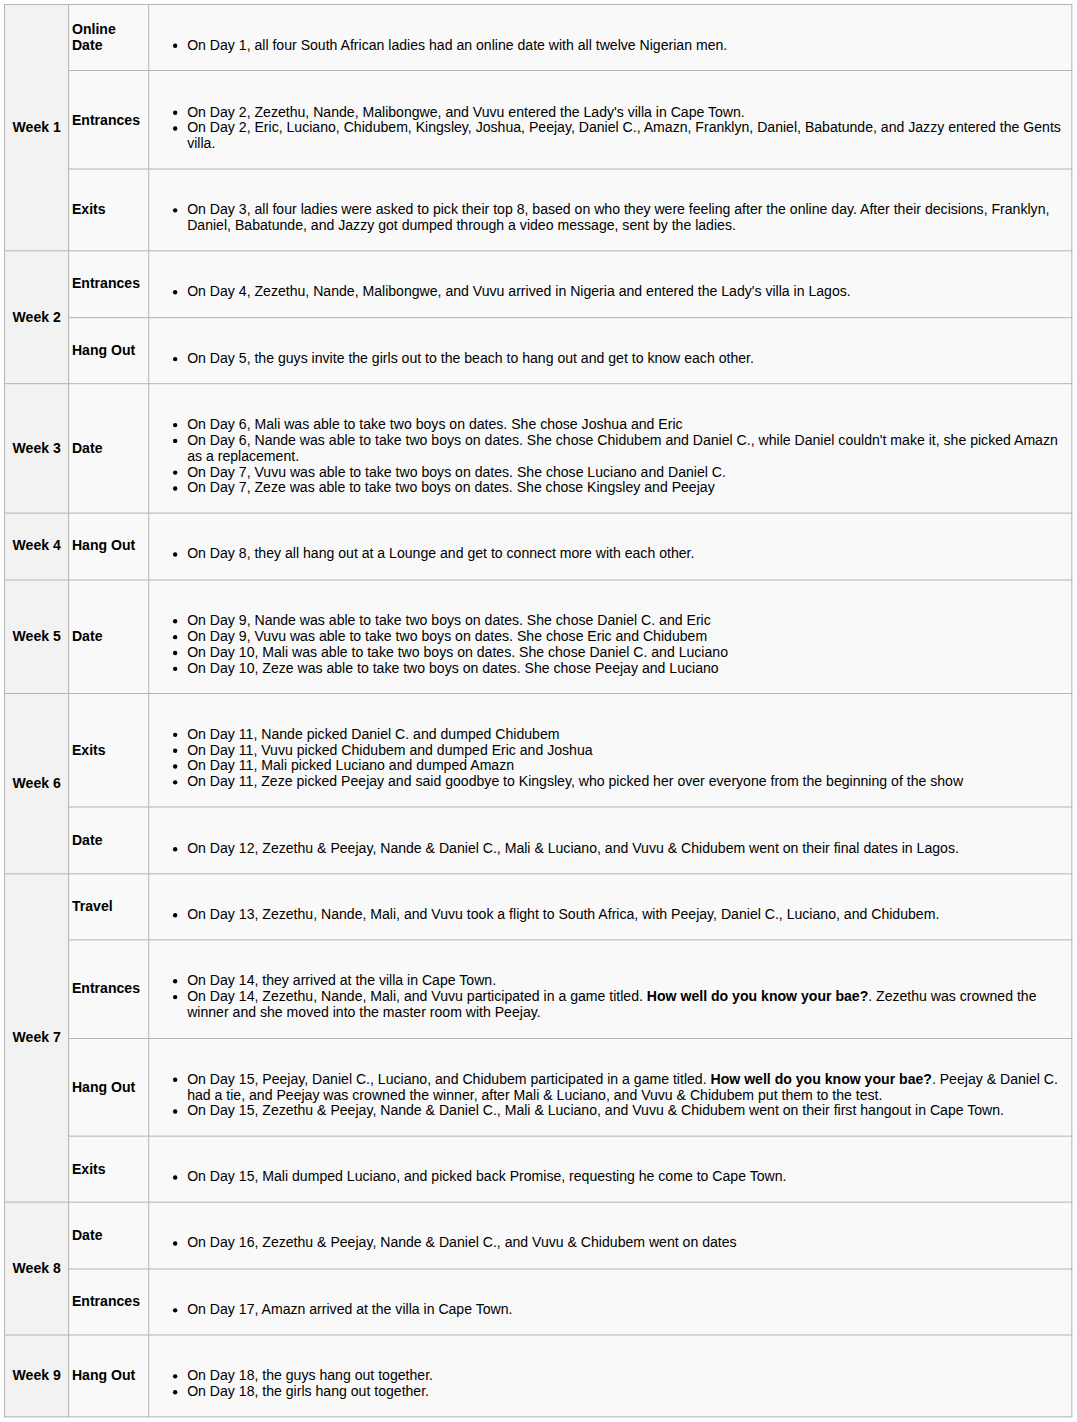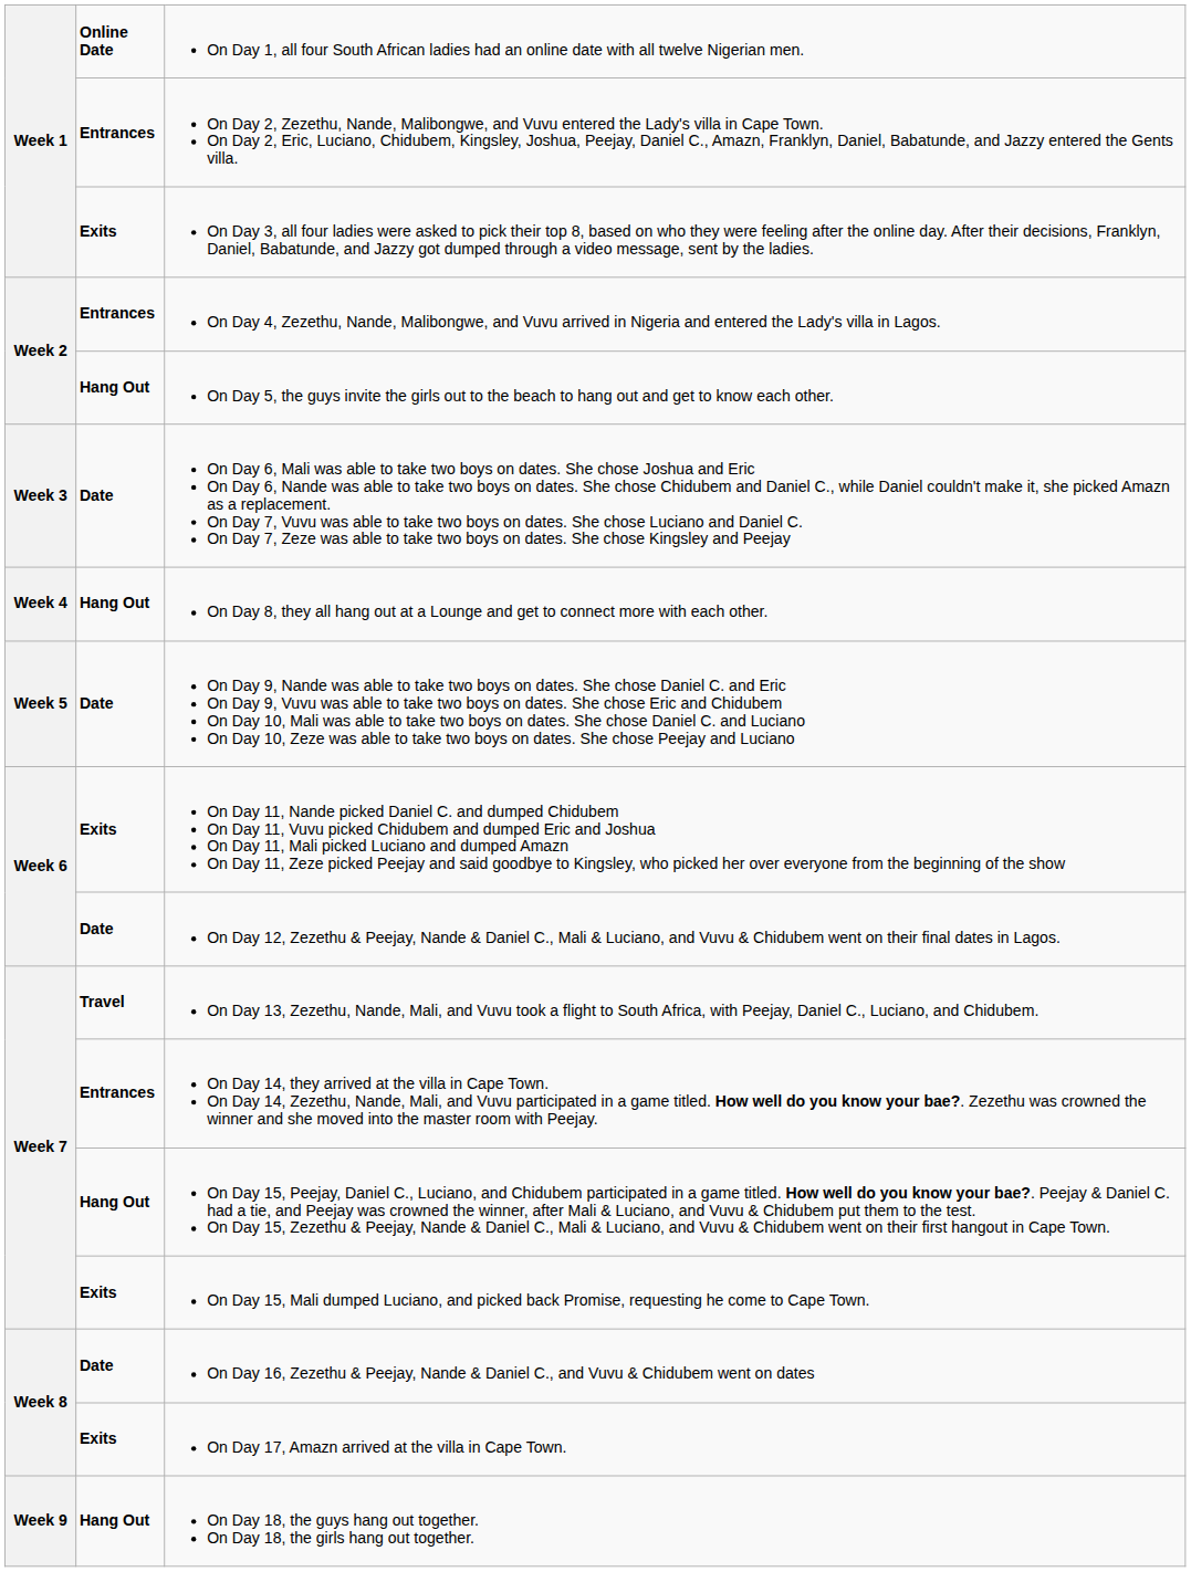 <table class="wikitable" style="width: 96%; margin-left: auto; margin-right: auto;">
 <tr>
 <th rowspan=3 style="width: 6%;">Week 1</th>
 <td><strong>Online Date</strong></td>
 <td><br><ul><li>On Day 1, all four South African ladies had an online date with all twelve Nigerian men.</li></ul></td>
 </tr>
 <tr>
 <td><strong>Entrances</strong></td>
 <td><br><ul><li>On Day 2, Zezethu, Nande, Malibongwe, and Vuvu entered the Lady's villa in Cape Town.</li><li>On Day 2, Eric, Luciano, Chidubem, Kingsley, Joshua, Peejay, Daniel C., Amazn, Franklyn, Daniel, Babatunde, and Jazzy entered the Gents villa.</li></ul></td>
 </tr>
 <tr>
 <td><strong>Exits</strong></td>
 <td><br><ul><li>On Day 3, all four ladies were asked to pick their top 8, based on who they were feeling after the online day. After their decisions, Franklyn, Daniel, Babatunde, and Jazzy got dumped through a video message, sent by the ladies.</li></ul></td>
 </tr>
 <tr>
 <th rowspan=2 style="width: 6%;">Week 2</th>
 <td><strong>Entrances</strong></td>
 <td><br><ul><li>On Day 4, Zezethu, Nande, Malibongwe, and Vuvu arrived in Nigeria and entered the Lady's villa in Lagos.</li></ul></td>
 </tr>
 <tr>
 <td><strong>Hang Out</strong></td>
 <td><br><ul><li>On Day 5, the guys invite the girls out to the beach to hang out and get to know each other.</li></ul></td>
 </tr>
 <tr>
 <th rowspan=1 style="width: 6%;">Week 3</th>
 <td><strong>Date</strong></td>
 <td><br><ul><li>On Day 6, Mali was able to take two boys on dates. She chose Joshua and Eric</li><li>On Day 6, Nande was able to take two boys on dates. She chose Chidubem and Daniel C., while Daniel couldn't make it, she picked Amazn as a replacement.</li><li>On Day 7, Vuvu was able to take two boys on dates. She chose Luciano and Daniel C.</li><li>On Day 7, Zeze was able to take two boys on dates. She chose Kingsley and Peejay</li></ul></td>
 </tr>
 <tr>
 <th rowspan=1 style="width: 6%;">Week 4</th>
 <td><strong>Hang Out</strong></td>
 <td><br><ul><li>On Day 8, they all hang out at a Lounge and get to connect more with each other.</li></ul></td>
 </tr>
 <tr>
 <th rowspan=1 style="width: 6%;">Week 5</th>
 <td><strong>Date</strong></td>
 <td><br><ul><li>On Day 9, Nande was able to take two boys on dates. She chose Daniel C. and Eric</li><li>On Day 9, Vuvu was able to take two boys on dates. She chose Eric and Chidubem</li><li>On Day 10, Mali was able to take two boys on dates. She chose Daniel C. and Luciano</li><li>On Day 10, Zeze was able to take two boys on dates. She chose Peejay and Luciano</li></ul></td>
 </tr>
 <tr>
 <th rowspan=2 style="width: 6%;">Week 6</th>
 <td><strong>Exits</strong></td>
 <td><br><ul><li>On Day 11, Nande picked Daniel C. and dumped Chidubem</li><li>On Day 11, Vuvu picked Chidubem and dumped Eric and Joshua</li><li>On Day 11, Mali picked Luciano and dumped Amazn</li><li>On Day 11, Zeze picked Peejay and said goodbye to Kingsley, who picked her over everyone from the beginning of the show</li></ul></td>
 </tr>
 <tr>
 <td><strong>Date</strong></td>
 <td><br><ul><li>On Day 12, Zezethu & Peejay, Nande & Daniel C., Mali & Luciano, and Vuvu & Chidubem went on their final dates in Lagos.</li></ul></td>
 </tr>
 <tr>
 <th rowspan=4 style="width: 6%;">Week 7</th>
 <td><strong>Travel</strong></td>
 <td><br><ul><li>On Day 13, Zezethu, Nande, Mali, and Vuvu took a flight to South Africa, with Peejay, Daniel C., Luciano, and Chidubem.</li></ul></td>
 </tr>
 <tr>
 <td><strong>Entrances</strong></td>
 <td><br><ul><li>On Day 14, they arrived at the villa in Cape Town.</li><li>On Day 14, Zezethu, Nande, Mali, and Vuvu participated in a game titled. <strong>How well do you know your bae?</strong>. Zezethu was crowned the winner and she moved into the master room with Peejay.</li></ul></td>
 </tr>
 <tr>
 <td><strong>Hang Out</strong></td>
 <td><br><ul><li>On Day 15, Peejay, Daniel C., Luciano, and Chidubem participated in a game titled. <strong>How well do you know your bae?</strong>. Peejay & Daniel C. had a tie, and Peejay was crowned the winner, after Mali & Luciano, and Vuvu & Chidubem put them to the test.</li><li>On Day 15, Zezethu & Peejay, Nande & Daniel C., Mali & Luciano, and Vuvu & Chidubem went on their first hangout in Cape Town.</li></ul></td>
 </tr>
 <tr>
 <td><strong>Exits</strong></td>
 <td><br><ul><li>On Day 15, Mali dumped Luciano, and picked back Promise, requesting he come to Cape Town.</li></ul></td>
 </tr>
 <tr>
 <th rowspan=2 style="width: 6%;">Week 8</th>
 <td><strong>Date</strong></td>
 <td><br><ul><li>On Day 16, Zezethu & Peejay, Nande & Daniel C., and Vuvu & Chidubem went on dates</li></ul></td>
 </tr>
 <tr>
-<td><strong>Entrances</strong></td>
+<td><strong>Exits</strong></td>
 <td><br><ul><li>On Day 17, Amazn arrived at the villa in Cape Town.</li></ul></td>
 </tr>
 <tr>
 <th rowspan=2 style="width: 6%;">Week 9</th>
 <td><strong>Hang Out</strong></td>
 <td><br><ul><li>On Day 18, the guys hang out together.</li><li>On Day 18, the girls hang out together.</li></ul></td>
 </tr>
 </table>
